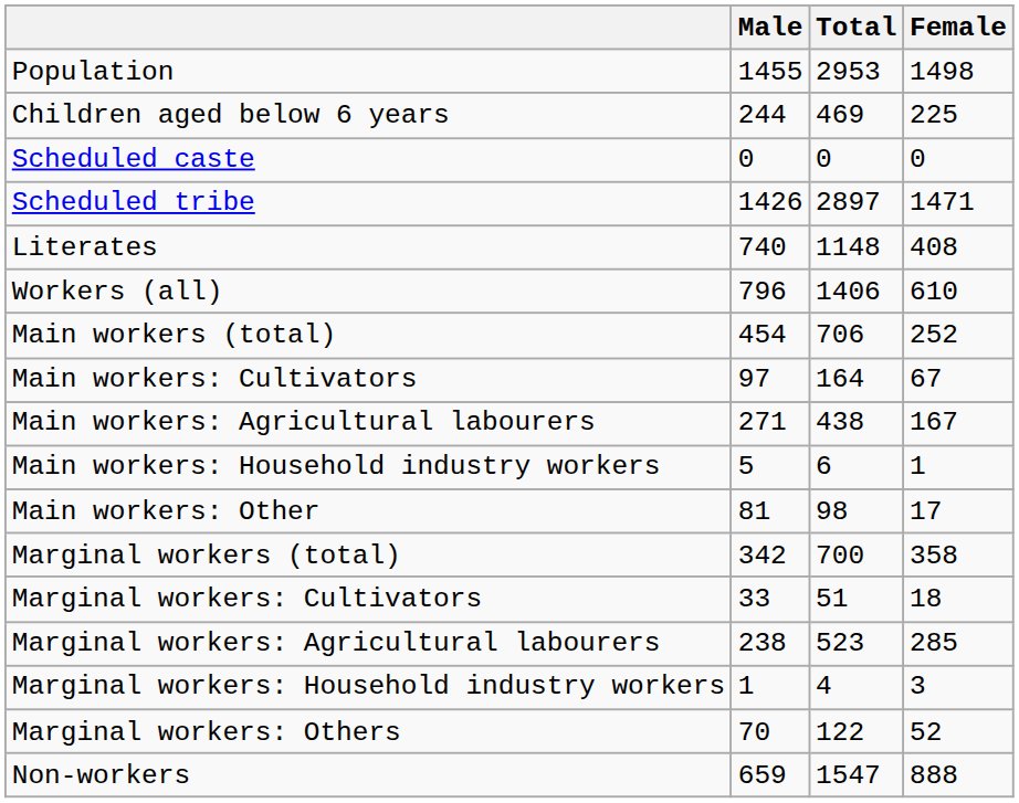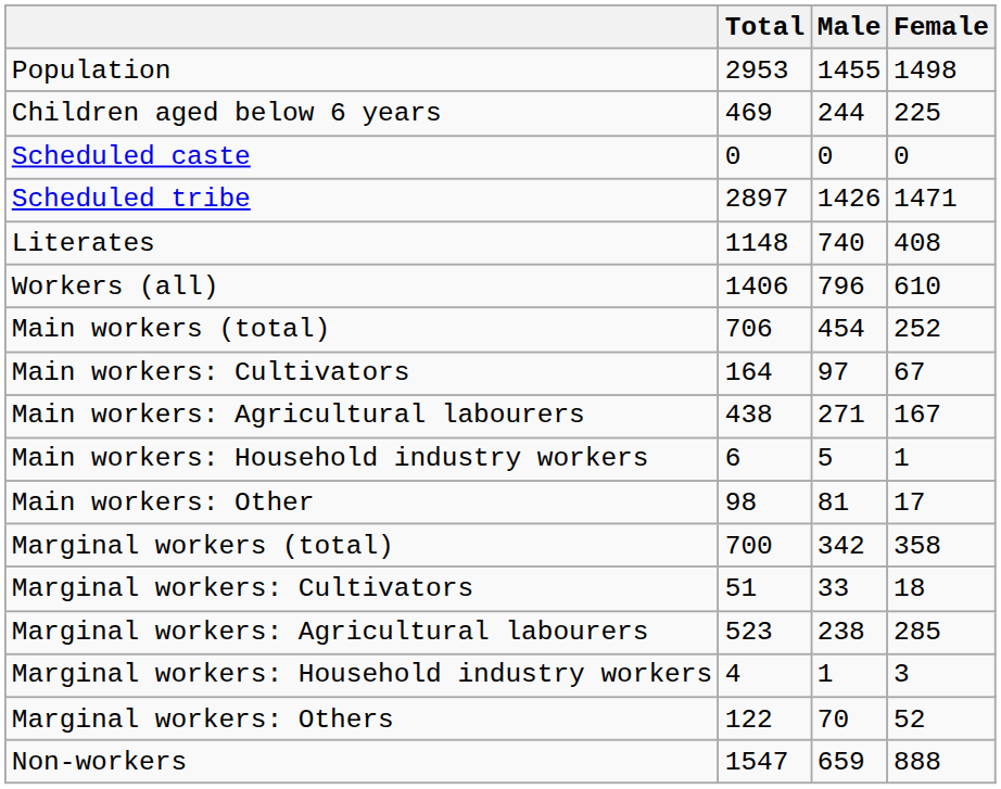 <table class="wikitable sortable">
 <tr>
 <th></th>
+<th>Total</th>
 <th>Male</th>
-<th>Total</th>
 <th>Female</th>
 </tr>
 <tr>
 <td>Population</td>
+<td>2953</td>
 <td>1455</td>
-<td>2953</td>
 <td>1498</td>
 </tr>
 <tr>
 <td>Children aged below 6 years</td>
+<td>469</td>
 <td>244</td>
-<td>469</td>
 <td>225</td>
 </tr>
 <tr>
 <td><a href='#'>Scheduled caste</a></td>
 <td>0</td>
 <td>0</td>
 <td>0</td>
 </tr>
 <tr>
 <td><a href='#'>Scheduled tribe</a></td>
+<td>2897</td>
 <td>1426</td>
-<td>2897</td>
 <td>1471</td>
 </tr>
 <tr>
 <td>Literates</td>
+<td>1148</td>
 <td>740</td>
-<td>1148</td>
 <td>408</td>
 </tr>
 <tr>
 <td>Workers (all)</td>
+<td>1406</td>
 <td>796</td>
-<td>1406</td>
 <td>610</td>
 </tr>
 <tr>
 <td>Main workers (total)</td>
+<td>706</td>
 <td>454</td>
-<td>706</td>
 <td>252</td>
 </tr>
 <tr>
 <td>Main workers: Cultivators</td>
+<td>164</td>
 <td>97</td>
-<td>164</td>
 <td>67</td>
 </tr>
 <tr>
 <td>Main workers: Agricultural labourers</td>
+<td>438</td>
 <td>271</td>
-<td>438</td>
 <td>167</td>
 </tr>
 <tr>
 <td>Main workers: Household industry workers</td>
+<td>6</td>
 <td>5</td>
-<td>6</td>
 <td>1</td>
 </tr>
 <tr>
 <td>Main workers: Other</td>
+<td>98</td>
 <td>81</td>
-<td>98</td>
 <td>17</td>
 </tr>
 <tr>
 <td>Marginal workers (total)</td>
+<td>700</td>
 <td>342</td>
-<td>700</td>
 <td>358</td>
 </tr>
 <tr>
 <td>Marginal workers: Cultivators</td>
+<td>51</td>
 <td>33</td>
-<td>51</td>
 <td>18</td>
 </tr>
 <tr>
 <td>Marginal workers: Agricultural labourers</td>
+<td>523</td>
 <td>238</td>
-<td>523</td>
 <td>285</td>
 </tr>
 <tr>
 <td>Marginal workers: Household industry workers</td>
+<td>4</td>
 <td>1</td>
-<td>4</td>
 <td>3</td>
 </tr>
 <tr>
 <td>Marginal workers: Others</td>
+<td>122</td>
 <td>70</td>
-<td>122</td>
 <td>52</td>
 </tr>
 <tr>
 <td>Non-workers</td>
+<td>1547</td>
 <td>659</td>
-<td>1547</td>
 <td>888</td>
 </tr>
 </table>
